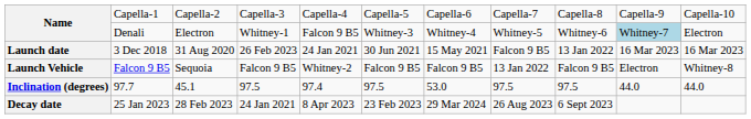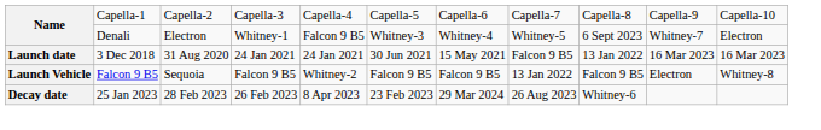 <table class="wikitable">
 <tr>
 <th rowspan=2>Name</th>
 <td>Capella-1</td>
 <td>Capella-2</td>
 <td>Capella-3</td>
 <td>Capella-4</td>
 <td>Capella-5</td>
 <td>Capella-6</td>
 <td>Capella-7</td>
 <td>Capella-8</td>
 <td>Capella-9</td>
 <td>Capella-10</td>
 </tr>
 <tr>
 <td>Denali</td>
 <td>Electron</td>
 <td>Whitney-1</td>
 <td>Falcon 9 B5</td>
 <td>Whitney-3</td>
 <td>Whitney-4</td>
 <td>Whitney-5</td>
-<td>Whitney-6</td>
-<td style="background: lightblue;">Whitney-7</td>
+<td>6 Sept 2023</td>
+<td>Whitney-7</td>
 <td>Electron</td>
 </tr>
 <tr>
 <th style="text-align:left;">Launch date</th>
 <td>3 Dec 2018</td>
 <td>31 Aug 2020</td>
-<td>26 Feb 2023</td>
+<td>24 Jan 2021</td>
 <td>24 Jan 2021</td>
 <td>30 Jun 2021</td>
 <td>15 May 2021</td>
 <td>Falcon 9 B5</td>
 <td>13 Jan 2022</td>
 <td>16 Mar 2023</td>
 <td>16 Mar 2023</td>
 </tr>
 <tr>
 <th style="text-align:left;">Launch Vehicle</th>
 <td><a href='#'>Falcon 9 B5</a></td>
 <td>Sequoia</td>
 <td>Falcon 9 B5</td>
 <td>Whitney-2</td>
 <td>Falcon 9 B5</td>
 <td>Falcon 9 B5</td>
 <td>13 Jan 2022</td>
 <td>Falcon 9 B5</td>
 <td>Electron</td>
 <td>Whitney-8</td>
 </tr>
 <tr>
-<th style="text-align:left;"><a href='#'>Inclination</a> (degrees)</th>
-<td>97.7</td>
-<td>45.1</td>
-<td>97.5</td>
-<td>97.4</td>
-<td>97.5</td>
-<td>53.0</td>
-<td>97.5</td>
-<td>97.5</td>
-<td>44.0</td>
-<td>44.0</td>
-</tr>
-<tr>
 <th style="text-align:left;">Decay date</th>
 <td>25 Jan 2023</td>
 <td>28 Feb 2023</td>
-<td>24 Jan 2021</td>
+<td>26 Feb 2023</td>
 <td>8 Apr 2023</td>
 <td>23 Feb 2023</td>
 <td>29 Mar 2024</td>
 <td>26 Aug 2023</td>
-<td>6 Sept 2023</td>
+<td>Whitney-6</td>
 <td></td>
 </tr>
 </table>
